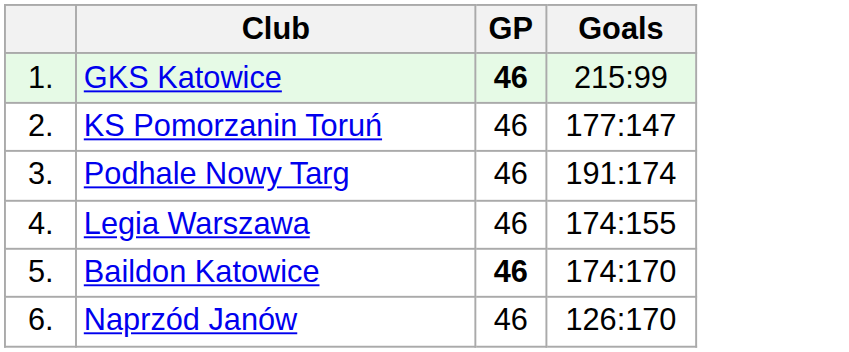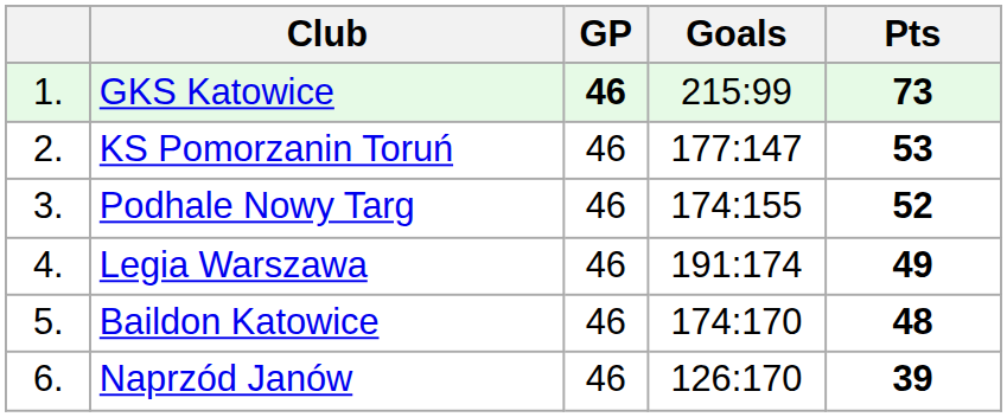 <table class="wikitable">
 <tr>
 <th width="30"></th>
 <th width="200">Club</th>
 <th width="30">GP</th>
 <th width="70">Goals</th>
+<th width="70">Pts</th>
 </tr>
 <tr bgcolor="#e6fae6" align="center">
 <td>1.</td>
 <td align="left"><a href='#'>GKS Katowice</a></td>
 <td><strong>46</strong></td>
 <td>215:99</td>
+<td><strong>73</strong></td>
 </tr>
 <tr bgcolor="#FFFFFF" align="center">
 <td>2.</td>
 <td align="left"><a href='#'>KS Pomorzanin Toruń</a></td>
 <td>46</td>
 <td>177:147</td>
+<td><strong>53</strong></td>
 </tr>
 <tr bgcolor="#FFFFFF" align="center">
 <td>3.</td>
 <td align="left"><a href='#'>Podhale Nowy Targ</a></td>
 <td>46</td>
-<td>191:174</td>
+<td>174:155</td>
+<td><strong>52</strong></td>
 </tr>
 <tr bgcolor="#FFFFFF" align="center">
 <td>4.</td>
 <td align="left"><a href='#'>Legia Warszawa</a></td>
 <td>46</td>
-<td>174:155</td>
+<td>191:174</td>
+<td><strong>49</strong></td>
 </tr>
 <tr bgcolor="#FFFFFF" align="center">
 <td>5.</td>
 <td align="left"><a href='#'>Baildon Katowice</a></td>
-<td><strong>46</strong></td>
+<td>46</td>
 <td>174:170</td>
+<td><strong>48</strong></td>
 </tr>
 <tr bgcolor="#FFFFFF" align="center">
 <td>6.</td>
 <td align="left"><a href='#'>Naprzód Janów</a></td>
 <td>46</td>
 <td>126:170</td>
+<td><strong>39</strong></td>
 </tr>
 </table>
